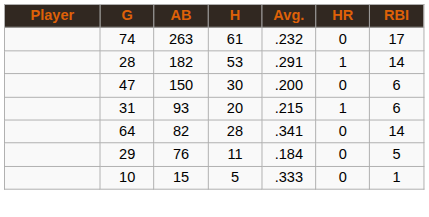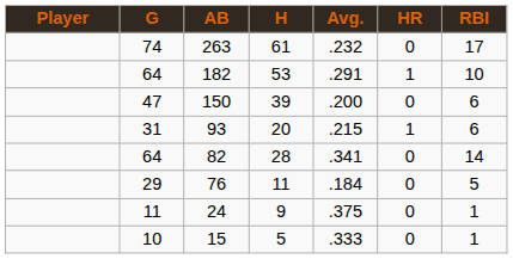 <table class="wikitable sortable">
 <tr>
 <th style="background:#312821;color:#de6108;" width="16%">Player</th>
 <th style="background:#312821;color:#de6108;" width="9%">G</th>
 <th style="background:#312821;color:#de6108;" width="9%">AB</th>
 <th style="background:#312821;color:#de6108;" width="9%">H</th>
 <th style="background:#312821;color:#de6108;" width="9%">Avg.</th>
 <th style="background:#312821;color:#de6108;" width="9%">HR</th>
 <th style="background:#312821;color:#de6108;" width="9%">RBI</th>
 </tr>
 <tr align="center">
 <td></td>
 <td>74</td>
 <td>263</td>
 <td>61</td>
 <td>.232</td>
 <td>0</td>
 <td>17</td>
 </tr>
 <tr align="center">
 <td></td>
-<td>28</td>
+<td>64</td>
 <td>182</td>
 <td>53</td>
 <td>.291</td>
 <td>1</td>
-<td>14</td>
+<td>10</td>
 </tr>
 <tr align="center">
 <td></td>
 <td>47</td>
 <td>150</td>
-<td>30</td>
+<td>39</td>
 <td>.200</td>
 <td>0</td>
 <td>6</td>
 </tr>
 <tr align="center">
 <td></td>
 <td>31</td>
 <td>93</td>
 <td>20</td>
 <td>.215</td>
 <td>1</td>
 <td>6</td>
 </tr>
 <tr align="center">
 <td></td>
 <td>64</td>
 <td>82</td>
 <td>28</td>
 <td>.341</td>
 <td>0</td>
 <td>14</td>
 </tr>
 <tr align="center">
 <td></td>
 <td>29</td>
 <td>76</td>
 <td>11</td>
 <td>.184</td>
 <td>0</td>
 <td>5</td>
 </tr>
 <tr align="center">
 <td></td>
+<td>11</td>
+<td>24</td>
+<td>9</td>
+<td>.375</td>
+<td>0</td>
+<td>1</td>
+</tr>
+<tr align="center">
+<td></td>
 <td>10</td>
 <td>15</td>
 <td>5</td>
 <td>.333</td>
 <td>0</td>
 <td>1</td>
 </tr>
 </table>
